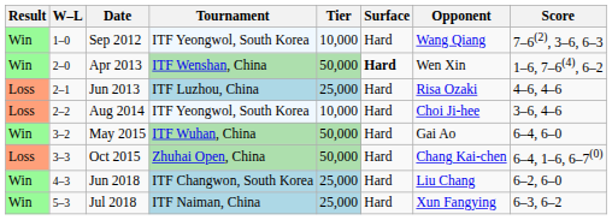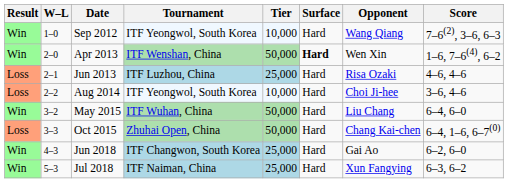 <table class="sortable wikitable">
 <tr>
 <th>Result</th>
 <th class="unsortable">W–L</th>
 <th>Date</th>
 <th>Tournament</th>
 <th>Tier</th>
 <th>Surface</th>
 <th>Opponent</th>
 <th class="unsortable">Score</th>
 </tr>
 <tr>
 <td style="background:#98fb98;">Win</td>
 <td><small>1–0</small></td>
 <td>Sep 2012</td>
 <td style="background:#f0f8ff;">ITF Yeongwol, South Korea</td>
 <td style="background:#f0f8ff;">10,000</td>
 <td>Hard</td>
 <td> <a href='#'>Wang Qiang</a></td>
 <td>7–6<sup>(2)</sup>, 3–6, 6–3</td>
 </tr>
 <tr>
 <td style="background:#98fb98;">Win</td>
 <td><small>2–0</small></td>
 <td>Apr 2013</td>
 <td style="background:#addfad;"><a href='#'>ITF Wenshan</a>, China</td>
 <td style="background:#addfad;">50,000</td>
 <td><strong>Hard</strong></td>
 <td> Wen Xin</td>
 <td>1–6, 7–6<sup>(4)</sup>, 6–2</td>
 </tr>
 <tr>
 <td style="background:#ffa07a;">Loss</td>
 <td><small>2–1</small></td>
 <td>Jun 2013</td>
 <td style="background:lightblue;">ITF Luzhou, China</td>
 <td style="background:lightblue;">25,000</td>
 <td>Hard</td>
 <td> <a href='#'>Risa Ozaki</a></td>
 <td>4–6, 4–6</td>
 </tr>
 <tr>
 <td style="background:#ffa07a;">Loss</td>
 <td><small>2–2</small></td>
 <td>Aug 2014</td>
 <td style="background:#f0f8ff;">ITF Yeongwol, South Korea</td>
 <td style="background:#f0f8ff;">10,000</td>
 <td>Hard</td>
 <td> <a href='#'>Choi Ji-hee</a></td>
 <td>3–6, 4–6</td>
 </tr>
 <tr>
 <td bgcolor=98FB98>Win</td>
 <td><small>3–2</small></td>
 <td>May 2015</td>
 <td style="background:#addfad;"><a href='#'>ITF Wuhan</a>, China</td>
 <td style="background:#addfad;">50,000</td>
 <td>Hard</td>
-<td> Gai Ao</td>
+<td> <a href='#'>Liu Chang</a></td>
 <td>6–4, 6–0</td>
 </tr>
 <tr>
 <td style="background:#ffa07a;">Loss</td>
 <td><small>3–3</small></td>
 <td>Oct 2015</td>
 <td style="background:#addfad;"><a href='#'>Zhuhai Open</a>, China</td>
 <td style="background:#addfad;">50,000</td>
 <td>Hard</td>
 <td> <a href='#'>Chang Kai-chen</a></td>
 <td>6–4, 1–6, 6–7<sup>(0)</sup></td>
 </tr>
 <tr>
 <td bgcolor=98FB98>Win</td>
 <td><small>4–3</small></td>
 <td>Jun 2018</td>
 <td style="background:lightblue;">ITF Changwon, South Korea</td>
 <td style="background:lightblue;">25,000</td>
 <td>Hard</td>
-<td> <a href='#'>Liu Chang</a></td>
+<td> Gai Ao</td>
 <td>6–2, 6–0</td>
 </tr>
 <tr>
 <td bgcolor=98FB98>Win</td>
 <td><small>5–3</small></td>
 <td>Jul 2018</td>
 <td style="background:lightblue;">ITF Naiman, China</td>
 <td style="background:lightblue;">25,000</td>
 <td>Hard</td>
 <td> <a href='#'>Xun Fangying</a></td>
 <td>6–3, 6–2</td>
 </tr>
 </table>
